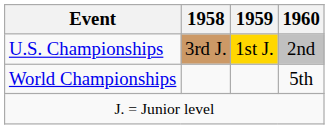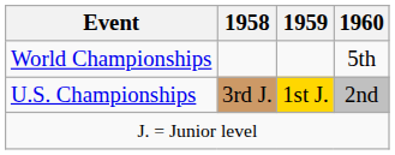 <table class="wikitable" style="text-align:center">
 <tr>
 <th>Event</th>
 <th>1958</th>
 <th>1959</th>
 <th>1960</th>
 </tr>
 <tr>
+<td align=left><a href='#'>World Championships</a></td>
+<td></td>
+<td></td>
+<td>5th</td>
+</tr>
+<tr>
 <td align=left><a href='#'>U.S. Championships</a></td>
 <td bgcolor=cc9966>3rd J.</td>
 <td bgcolor=gold>1st J.</td>
 <td bgcolor=silver>2nd</td>
 </tr>
 <tr>
-<td align=left><a href='#'>World Championships</a></td>
-<td></td>
-<td></td>
-<td>5th</td>
-</tr>
-<tr>
 <td colspan=4 align=center><small> J. = Junior level </small></td>
 </tr>
 </table>
